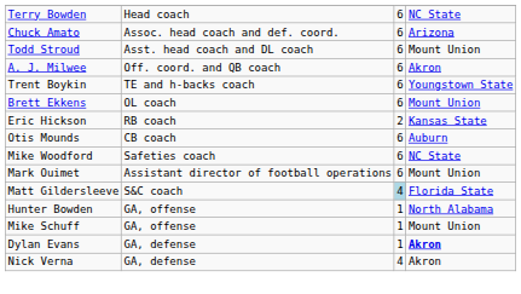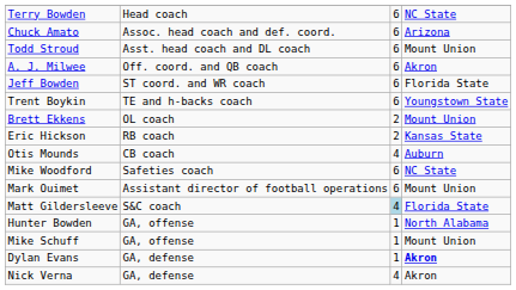 <table class="wikitable">
 <tr>
 </tr>
 <tr>
 <td><a href='#'>Terry Bowden</a></td>
 <td>Head coach</td>
 <td>6</td>
 <td><a href='#'>NC State</a></td>
 </tr>
 <tr>
 <td><a href='#'>Chuck Amato</a></td>
 <td>Assoc. head coach and def. coord.</td>
 <td>6</td>
 <td><a href='#'>Arizona</a></td>
 </tr>
 <tr>
 <td><a href='#'>Todd Stroud</a></td>
 <td>Asst. head coach and DL coach</td>
 <td>6</td>
 <td>Mount Union</td>
 </tr>
 <tr>
 <td><a href='#'>A. J. Milwee</a></td>
 <td>Off. coord. and QB coach</td>
 <td>6</td>
 <td><a href='#'>Akron</a></td>
 </tr>
 <tr>
+<td><a href='#'>Jeff Bowden</a></td>
+<td>ST coord. and WR coach</td>
+<td>6</td>
+<td>Florida State</td>
+</tr>
+<tr>
 <td>Trent Boykin</td>
 <td>TE and h-backs coach</td>
 <td>6</td>
 <td><a href='#'>Youngstown State</a></td>
 </tr>
 <tr>
 <td><a href='#'>Brett Ekkens</a></td>
 <td>OL coach</td>
-<td>6</td>
+<td>2</td>
 <td><a href='#'>Mount Union</a></td>
 </tr>
 <tr>
 <td>Eric Hickson</td>
 <td>RB coach</td>
 <td>2</td>
 <td><a href='#'>Kansas State</a></td>
 </tr>
 <tr>
 <td>Otis Mounds</td>
 <td>CB coach</td>
-<td>6</td>
+<td>4</td>
 <td><a href='#'>Auburn</a></td>
 </tr>
 <tr>
 <td>Mike Woodford</td>
 <td>Safeties coach</td>
 <td>6</td>
 <td><a href='#'>NC State</a></td>
 </tr>
 <tr>
 <td>Mark Ouimet</td>
 <td>Assistant director of football operations</td>
 <td>6</td>
 <td>Mount Union</td>
 </tr>
 <tr>
 <td>Matt Gildersleeve</td>
 <td>S&C coach</td>
 <td style="background: lightblue;">4</td>
 <td><a href='#'>Florida State</a></td>
 </tr>
 <tr>
 <td>Hunter Bowden</td>
 <td>GA, offense</td>
 <td>1</td>
 <td><a href='#'>North Alabama</a></td>
 </tr>
 <tr>
 <td>Mike Schuff</td>
 <td>GA, offense</td>
 <td>1</td>
 <td>Mount Union</td>
 </tr>
 <tr>
 <td>Dylan Evans</td>
 <td>GA, defense</td>
 <td>1</td>
 <td><strong><a href='#'>Akron</a></strong></td>
 </tr>
 <tr>
 <td>Nick Verna</td>
 <td>GA, defense</td>
 <td>4</td>
 <td>Akron</td>
 </tr>
 </table>
